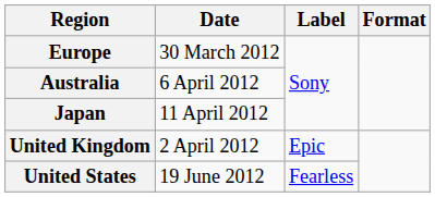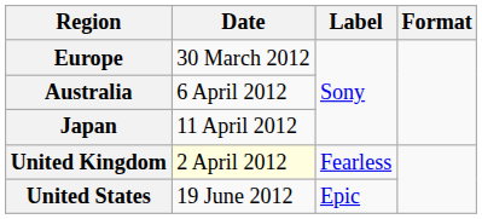 <table class="wikitable plainrowheaders">
 <tr>
 <th>Region</th>
 <th>Date</th>
 <th>Label</th>
 <th>Format</th>
 </tr>
 <tr>
 <th scope="row">Europe</th>
 <td>30 March 2012</td>
 <td rowspan="3"><a href='#'>Sony</a></td>
 <td rowspan="3"></td>
 </tr>
 <tr>
 <th scope="row">Australia</th>
 <td>6 April 2012</td>
 </tr>
 <tr>
 <th scope="row">Japan</th>
 <td>11 April 2012</td>
 </tr>
 <tr>
 <th scope="row">United Kingdom</th>
-<td>2 April 2012</td>
-<td><a href='#'>Epic</a></td>
+<td style="background: lightyellow;">2 April 2012</td>
+<td><a href='#'>Fearless</a></td>
 <td rowspan="2"></td>
 </tr>
 <tr>
 <th scope="row">United States</th>
 <td>19 June 2012</td>
-<td><a href='#'>Fearless</a></td>
+<td><a href='#'>Epic</a></td>
 </tr>
 </table>
